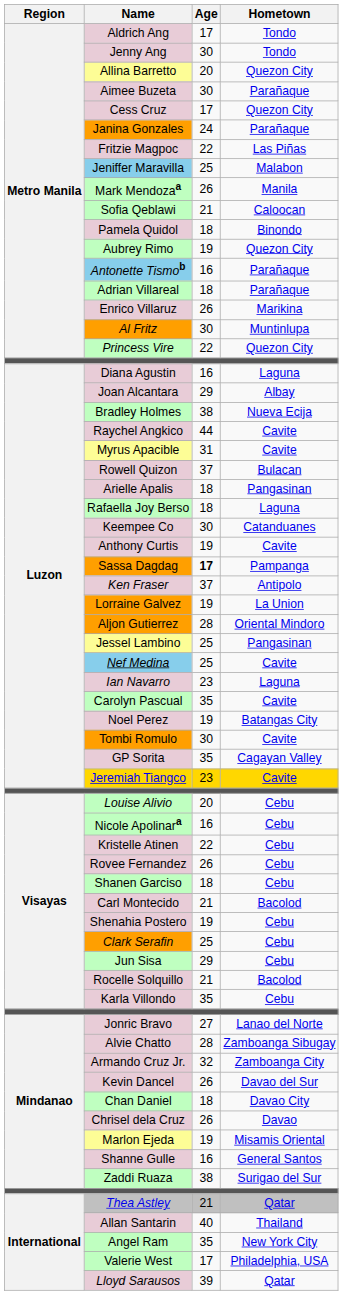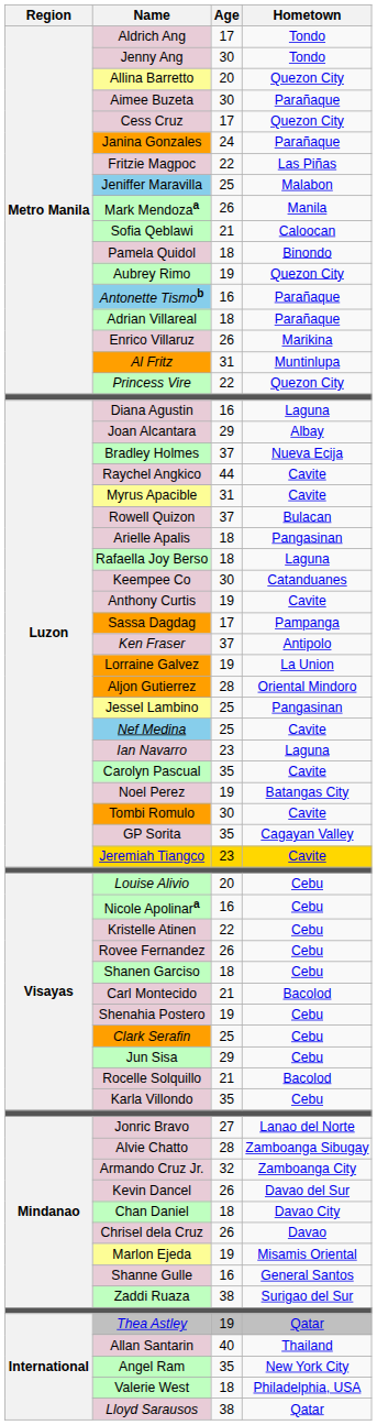 <table class="wikitable plainrowheaders" style="text-align:center;">
 <tr>
 <th>Region</th>
 <th>Name</th>
 <th>Age</th>
 <th>Hometown</th>
 </tr>
 <tr>
 <th rowspan="17">Metro Manila</th>
 <td style="background:#E8CCD7;">Aldrich Ang</td>
 <td>17</td>
 <td><a href='#'>Tondo</a></td>
 </tr>
 <tr>
 <td style="background:#E8CCD7;">Jenny Ang</td>
 <td>30</td>
 <td><a href='#'>Tondo</a></td>
 </tr>
 <tr>
 <td style="background:#FDFD96;">Allina Barretto</td>
 <td>20</td>
 <td><a href='#'>Quezon City</a></td>
 </tr>
 <tr>
 <td style="background:#E8CCD7;">Aimee Buzeta</td>
 <td>30</td>
 <td><a href='#'>Parañaque</a></td>
 </tr>
 <tr>
 <td style="background:#E8CCD7;">Cess Cruz</td>
 <td>17</td>
 <td><a href='#'>Quezon City</a></td>
 </tr>
 <tr>
 <td style="background:#FF9F00;">Janina Gonzales</td>
 <td>24</td>
 <td><a href='#'>Parañaque</a></td>
 </tr>
 <tr>
 <td style="background:#E8CCD7;">Fritzie Magpoc</td>
 <td>22</td>
 <td><a href='#'>Las Piñas</a></td>
 </tr>
 <tr>
 <td style="background:skyblue;">Jeniffer Maravilla</td>
 <td>25</td>
 <td><a href='#'>Malabon</a></td>
 </tr>
 <tr>
 <td style="background:#BFFFC0;">Mark Mendoza<sup><strong>a</strong></sup></td>
 <td>26</td>
 <td><a href='#'>Manila</a></td>
 </tr>
 <tr>
 <td style="background:#BFFFC0;">Sofia Qeblawi</td>
 <td>21</td>
 <td><a href='#'>Caloocan</a></td>
 </tr>
 <tr>
 <td style="background:#E8CCD7;">Pamela Quidol</td>
 <td>18</td>
 <td><a href='#'>Binondo</a></td>
 </tr>
 <tr>
 <td style="background:#BFFFC0;">Aubrey Rimo</td>
 <td>19</td>
 <td><a href='#'>Quezon City</a></td>
 </tr>
 <tr>
 <td style="background:skyblue;"><em>Antonette Tismo</em><sup><strong>b</strong></sup></td>
 <td>16</td>
 <td><a href='#'>Parañaque</a></td>
 </tr>
 <tr>
 <td style="background:#BFFFC0;">Adrian Villareal</td>
 <td>18</td>
 <td><a href='#'>Parañaque</a></td>
 </tr>
 <tr>
 <td style="background:#E8CCD7;">Enrico Villaruz</td>
 <td>26</td>
 <td><a href='#'>Marikina</a></td>
 </tr>
 <tr>
 <td style="background:#FF9F00;"><em>Al Fritz</em></td>
-<td>30</td>
+<td>31</td>
 <td><a href='#'>Muntinlupa</a></td>
 </tr>
 <tr>
 <td style="background:#BFFFC0;"><em>Princess Vire</em></td>
 <td>22</td>
 <td><a href='#'>Quezon City</a></td>
 </tr>
 <tr>
 <td colspan="4" style="background:#555;"></td>
 </tr>
 <tr>
 <th rowspan="22"><strong>Luzon</strong></th>
 <td style="background:#E8CCD7;">Diana Agustin</td>
 <td>16</td>
 <td><a href='#'>Laguna</a></td>
 </tr>
 <tr>
 <td style="background:#E8CCD7;">Joan Alcantara</td>
 <td>29</td>
 <td><a href='#'>Albay</a></td>
 </tr>
 <tr>
 <td style="background:#BFFFC0;">Bradley Holmes</td>
-<td>38</td>
+<td>37</td>
 <td><a href='#'>Nueva Ecija</a></td>
 </tr>
 <tr>
 <td style="background:#E8CCD7;">Raychel Angkico</td>
 <td>44</td>
 <td><a href='#'>Cavite</a></td>
 </tr>
 <tr>
 <td style="background:#FDFD96;">Myrus Apacible</td>
 <td>31</td>
 <td><a href='#'>Cavite</a></td>
 </tr>
 <tr>
 <td style="background:#E8CCD7;">Rowell Quizon</td>
 <td>37</td>
 <td><a href='#'>Bulacan</a></td>
 </tr>
 <tr>
 <td style="background:#E8CCD7;">Arielle Apalis</td>
 <td>18</td>
 <td><a href='#'>Pangasinan</a></td>
 </tr>
 <tr>
 <td style="background:#BFFFC0;">Rafaella Joy Berso</td>
 <td>18</td>
 <td><a href='#'>Laguna</a></td>
 </tr>
 <tr>
 <td style="background:#E8CCD7;">Keempee Co</td>
 <td>30</td>
 <td><a href='#'>Catanduanes</a></td>
 </tr>
 <tr>
 <td style="background:#E8CCD7;">Anthony Curtis</td>
 <td>19</td>
 <td><a href='#'>Cavite</a></td>
 </tr>
 <tr>
 <td style="background:#FF9F00;">Sassa Dagdag</td>
-<td><strong>17</strong></td>
+<td>17</td>
 <td><a href='#'>Pampanga</a></td>
 </tr>
 <tr>
 <td style="background:#E8CCD7;"><em>Ken Fraser</em></td>
 <td>37</td>
 <td><a href='#'>Antipolo</a></td>
 </tr>
 <tr>
 <td style="background:#FF9F00;">Lorraine Galvez</td>
 <td>19</td>
 <td><a href='#'>La Union</a></td>
 </tr>
 <tr>
 <td style="background:#FF9F00;">Aljon Gutierrez</td>
 <td>28</td>
 <td><a href='#'>Oriental Mindoro</a></td>
 </tr>
 <tr>
 <td style="background:#FDFD96;">Jessel Lambino</td>
 <td>25</td>
 <td><a href='#'>Pangasinan</a></td>
 </tr>
 <tr>
 <td style="background:skyblue;"><u><em>Nef Medina</em></u></td>
 <td>25</td>
 <td><a href='#'>Cavite</a></td>
 </tr>
 <tr>
 <td style="background:#E8CCD7;"><em>Ian Navarro</em></td>
 <td>23</td>
 <td><a href='#'>Laguna</a></td>
 </tr>
 <tr>
 <td style="background:#BFFFC0;">Carolyn Pascual</td>
 <td>35</td>
 <td><a href='#'>Cavite</a></td>
 </tr>
 <tr>
 <td style="background:#E8CCD7;">Noel Perez</td>
 <td>19</td>
 <td><a href='#'>Batangas City</a></td>
 </tr>
 <tr>
 <td style="background:#FF9F00;">Tombi Romulo</td>
 <td>30</td>
 <td><a href='#'>Cavite</a></td>
 </tr>
 <tr>
 <td style="background:#E8CCD7;">GP Sorita</td>
 <td>35</td>
 <td><a href='#'>Cagayan Valley</a></td>
 </tr>
 <tr>
 <td style="background:gold;"><a href='#'>Jeremiah Tiangco</a></td>
 <td style="background:gold;">23</td>
 <td style="background:gold;"><a href='#'>Cavite</a></td>
 </tr>
 <tr>
 <td colspan="4" style="background:#555;"></td>
 </tr>
 <tr>
 <th rowspan="11">Visayas</th>
 <td style="background:#BFFFC0;"><em>Louise Alivio</em></td>
 <td>20</td>
 <td><a href='#'>Cebu</a></td>
 </tr>
 <tr>
 <td style="background:#BFFFC0;">Nicole Apolinar<sup><strong>a</strong></sup></td>
 <td>16</td>
 <td><a href='#'>Cebu</a></td>
 </tr>
 <tr>
 <td style="background:#E8CCD7;">Kristelle Atinen</td>
 <td>22</td>
 <td><a href='#'>Cebu</a></td>
 </tr>
 <tr>
 <td style="background:#E8CCD7;">Rovee Fernandez</td>
 <td>26</td>
 <td><a href='#'>Cebu</a></td>
 </tr>
 <tr>
 <td style="background:#BFFFC0;">Shanen Garciso</td>
 <td>18</td>
 <td><a href='#'>Cebu</a></td>
 </tr>
 <tr>
 <td style="background:#E8CCD7;">Carl Montecido</td>
 <td>21</td>
 <td><a href='#'>Bacolod</a></td>
 </tr>
 <tr>
 <td style="background:#E8CCD7;">Shenahia Postero</td>
 <td>19</td>
 <td><a href='#'>Cebu</a></td>
 </tr>
 <tr>
 <td style="background:#FF9F00;"><em>Clark Serafin</em></td>
 <td>25</td>
 <td><a href='#'>Cebu</a></td>
 </tr>
 <tr>
 <td style="background:#BFFFC0;">Jun Sisa</td>
 <td>29</td>
 <td><a href='#'>Cebu</a></td>
 </tr>
 <tr>
 <td style="background:#E8CCD7;">Rocelle Solquillo</td>
 <td>21</td>
 <td><a href='#'>Bacolod</a></td>
 </tr>
 <tr>
 <td style="background:#E8CCD7;">Karla Villondo</td>
 <td>35</td>
 <td><a href='#'>Cebu</a></td>
 </tr>
 <tr>
 <td colspan="4" style="background:#555;"></td>
 </tr>
 <tr>
 <th rowspan="9">Mindanao</th>
 <td style="background:#E8CCD7;">Jonric Bravo</td>
 <td>27</td>
 <td><a href='#'>Lanao del Norte</a></td>
 </tr>
 <tr>
 <td style="background:#E8CCD7;">Alvie Chatto</td>
 <td>28</td>
 <td><a href='#'>Zamboanga Sibugay</a></td>
 </tr>
 <tr>
 <td style="background:#E8CCD7;">Armando Cruz Jr.</td>
 <td>32</td>
 <td><a href='#'>Zamboanga City</a></td>
 </tr>
 <tr>
 <td style="background:#E8CCD7;">Kevin Dancel</td>
 <td>26</td>
 <td><a href='#'>Davao del Sur</a></td>
 </tr>
 <tr>
 <td style="background:#BFFFC0;">Chan Daniel</td>
 <td>18</td>
 <td><a href='#'>Davao City</a></td>
 </tr>
 <tr>
 <td style="background:#E8CCD7;">Chrisel dela Cruz</td>
 <td>26</td>
 <td><a href='#'>Davao</a></td>
 </tr>
 <tr>
 <td style="background:#FDFD96;">Marlon Ejeda</td>
 <td>19</td>
 <td><a href='#'>Misamis Oriental</a></td>
 </tr>
 <tr>
 <td style="background:#E8CCD7;">Shanne Gulle</td>
 <td>16</td>
 <td><a href='#'>General Santos</a></td>
 </tr>
 <tr>
 <td style="background:#BFFFC0;">Zaddi Ruaza</td>
 <td>38</td>
 <td><a href='#'>Surigao del Sur</a></td>
 </tr>
 <tr>
 <td colspan="4" style="background:#555;"></td>
 </tr>
 <tr>
 <th rowspan="5">International</th>
 <td style="background:silver;"><em><a href='#'>Thea Astley</a></em></td>
-<td style="background:silver;">21</td>
+<td style="background:silver;">19</td>
 <td style="background:silver;"><a href='#'>Qatar</a></td>
 </tr>
 <tr>
 <td style="background:#E8CCD7;">Allan Santarin</td>
 <td>40</td>
 <td><a href='#'>Thailand</a></td>
 </tr>
 <tr>
 <td style="background:#BFFFC0;">Angel Ram</td>
 <td>35</td>
 <td><a href='#'>New York City</a></td>
 </tr>
 <tr>
 <td style="background:#BFFFC0;">Valerie West</td>
-<td>17</td>
+<td>18</td>
 <td><a href='#'>Philadelphia, USA</a></td>
 </tr>
 <tr>
 <td style="background:#E8CCD7;"><em>Lloyd Sarausos</em></td>
-<td>39</td>
+<td>38</td>
 <td><a href='#'>Qatar</a></td>
 </tr>
 </table>
